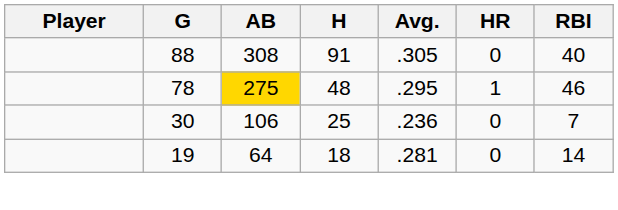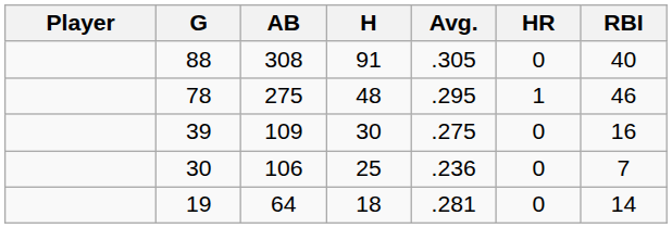 <table class="wikitable sortable">
 <tr>
 <th bgcolor="#DDDDFF" width="16%">Player</th>
 <th bgcolor="#DDDDFF" width="9%">G</th>
 <th bgcolor="#DDDDFF" width="9%">AB</th>
 <th bgcolor="#DDDDFF" width="9%">H</th>
 <th bgcolor="#DDDDFF" width="9%">Avg.</th>
 <th bgcolor="#DDDDFF" width="9%">HR</th>
 <th bgcolor="#DDDDFF" width="9%">RBI</th>
 </tr>
 <tr align="center">
 <td></td>
 <td>88</td>
 <td>308</td>
 <td>91</td>
 <td>.305</td>
 <td>0</td>
 <td>40</td>
 </tr>
 <tr align="center">
 <td></td>
 <td>78</td>
-<td style="background: gold;">275</td>
+<td>275</td>
 <td>48</td>
 <td>.295</td>
 <td>1</td>
 <td>46</td>
+</tr>
+<tr align="center">
+<td></td>
+<td>39</td>
+<td>109</td>
+<td>30</td>
+<td>.275</td>
+<td>0</td>
+<td>16</td>
 </tr>
 <tr align=center>
 <td></td>
 <td>30</td>
 <td>106</td>
 <td>25</td>
 <td>.236</td>
 <td>0</td>
 <td>7</td>
 </tr>
 <tr align="center">
 <td></td>
 <td>19</td>
 <td>64</td>
 <td>18</td>
 <td>.281</td>
 <td>0</td>
 <td>14</td>
 </tr>
 </table>
